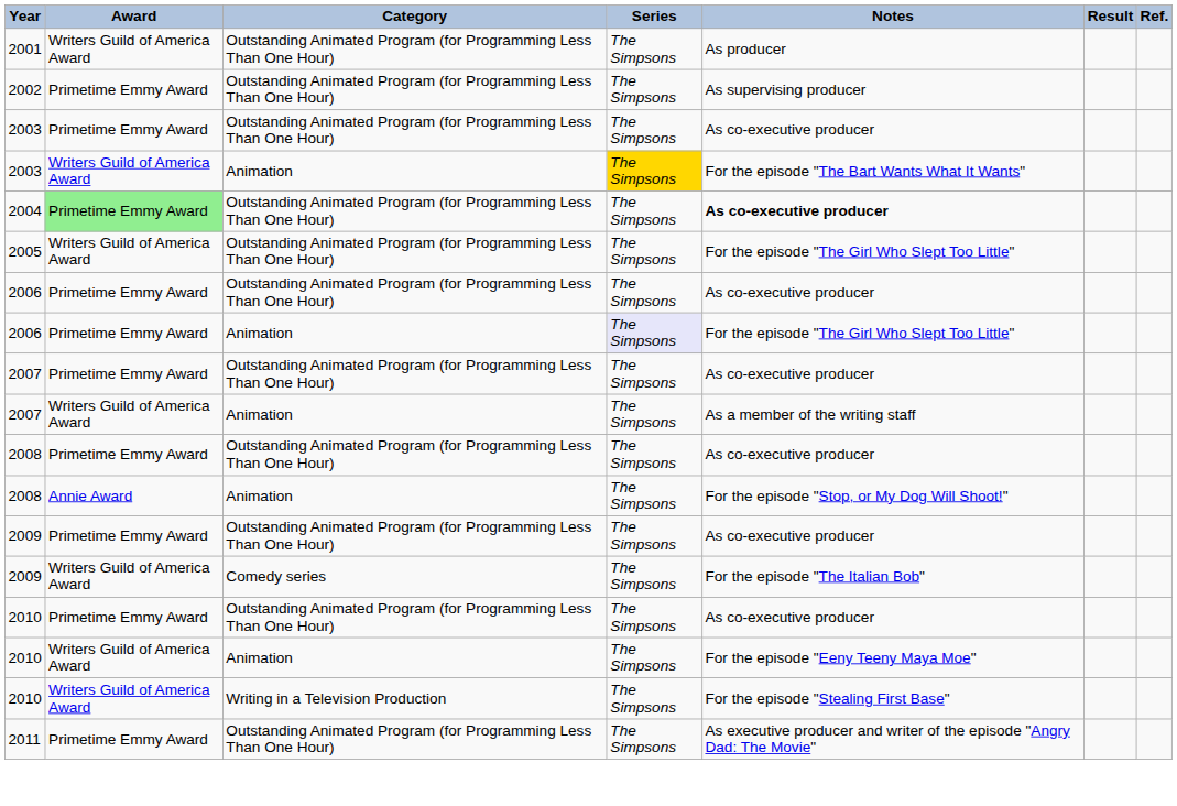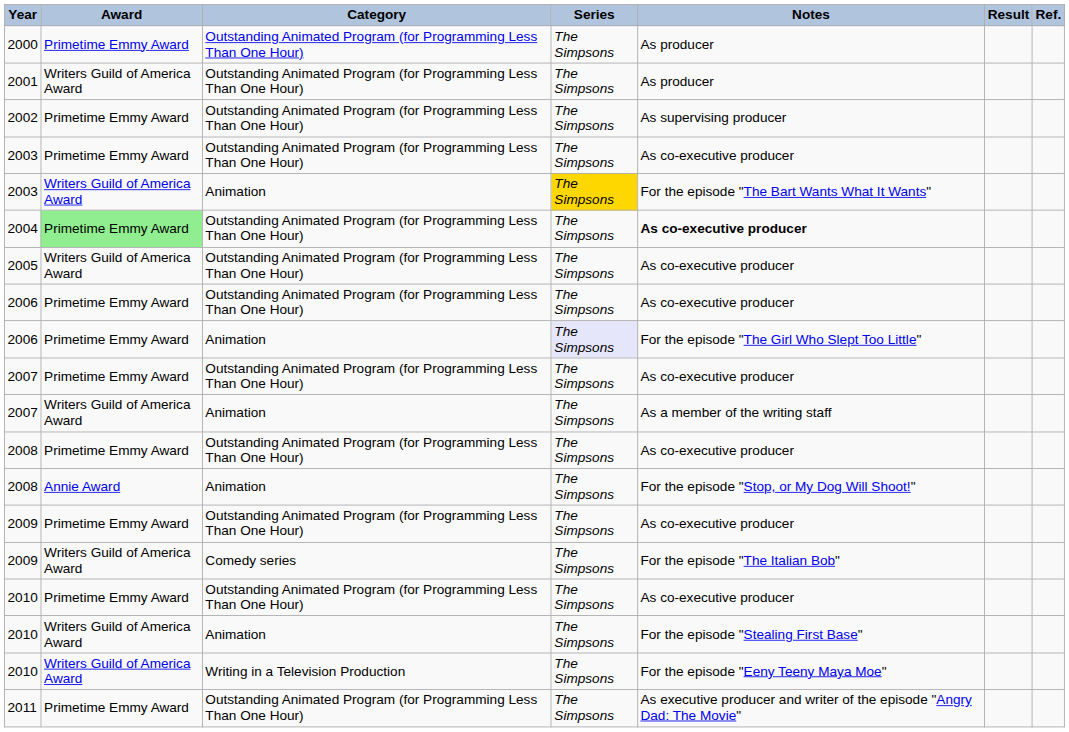 <table class="wikitable">
 <tr>
 <th scope="col" style="background-color: #B0C4DE;">Year</th>
 <th scope="col" style="background-color: #B0C4DE;">Award</th>
 <th scope="col" style="background-color: #B0C4DE;">Category</th>
 <th scope="col" style="background-color: #B0C4DE;">Series</th>
 <th scope="col" style="background-color: #B0C4DE;">Notes</th>
 <th scope="col" style="background-color: #B0C4DE;">Result</th>
 <th scope="col" style="background-color: #B0C4DE;">Ref.</th>
+</tr>
+<tr>
+<td>2000</td>
+<td><a href='#'>Primetime Emmy Award</a></td>
+<td scope="row"><a href='#'>Outstanding Animated Program (for Programming Less Than One Hour)</a></td>
+<td><em>The Simpsons</em></td>
+<td>As producer</td>
+<td></td>
+<td align=center></td>
 </tr>
 <tr>
 <td>2001</td>
 <td>Writers Guild of America Award</td>
 <td scope="row">Outstanding Animated Program (for Programming Less Than One Hour)</td>
 <td><em>The Simpsons</em></td>
 <td>As producer</td>
 <td></td>
 <td align=center></td>
 </tr>
 <tr>
 <td>2002</td>
 <td>Primetime Emmy Award</td>
 <td scope="row">Outstanding Animated Program (for Programming Less Than One Hour)</td>
 <td><em>The Simpsons</em></td>
 <td>As supervising producer</td>
 <td></td>
 <td align=center></td>
 </tr>
 <tr>
 <td>2003</td>
 <td>Primetime Emmy Award</td>
 <td scope="row">Outstanding Animated Program (for Programming Less Than One Hour)</td>
 <td><em>The Simpsons</em></td>
 <td>As co-executive producer</td>
 <td></td>
 <td align=center></td>
 </tr>
 <tr>
 <td>2003</td>
 <td><a href='#'>Writers Guild of America Award</a></td>
 <td scope="row">Animation</td>
 <td style="background: gold;"><em>The Simpsons</em></td>
 <td>For the episode "<a href='#'>The Bart Wants What It Wants</a>"</td>
 <td></td>
 <td align=center></td>
 </tr>
 <tr>
 <td>2004</td>
 <td style="background: lightgreen;">Primetime Emmy Award</td>
 <td scope="row">Outstanding Animated Program (for Programming Less Than One Hour)</td>
 <td><em>The Simpsons</em></td>
 <td><strong>As co-executive producer</strong></td>
 <td></td>
 <td align=center></td>
 </tr>
 <tr>
 <td>2005</td>
 <td>Writers Guild of America Award</td>
 <td scope="row">Outstanding Animated Program (for Programming Less Than One Hour)</td>
 <td><em>The Simpsons</em></td>
-<td>For the episode "<a href='#'>The Girl Who Slept Too Little</a>"</td>
+<td>As co-executive producer</td>
 <td></td>
 <td align=center></td>
 </tr>
 <tr>
 <td>2006</td>
 <td>Primetime Emmy Award</td>
 <td scope="row">Outstanding Animated Program (for Programming Less Than One Hour)</td>
 <td><em>The Simpsons</em></td>
 <td>As co-executive producer</td>
 <td></td>
 <td align=center></td>
 </tr>
 <tr>
 <td>2006</td>
 <td>Primetime Emmy Award</td>
 <td scope="row">Animation</td>
 <td style="background: lavender;"><em>The Simpsons</em></td>
 <td>For the episode "<a href='#'>The Girl Who Slept Too Little</a>"</td>
 <td></td>
 <td align=center></td>
 </tr>
 <tr>
 <td>2007</td>
 <td>Primetime Emmy Award</td>
 <td scope="row">Outstanding Animated Program (for Programming Less Than One Hour)</td>
 <td><em>The Simpsons</em></td>
 <td>As co-executive producer</td>
 <td></td>
 <td align=center></td>
 </tr>
 <tr>
 <td>2007</td>
 <td>Writers Guild of America Award</td>
 <td scope="row">Animation</td>
 <td><em>The Simpsons</em></td>
 <td>As a member of the writing staff</td>
 <td></td>
 <td align=center></td>
 </tr>
 <tr>
 <td>2008</td>
 <td>Primetime Emmy Award</td>
 <td scope="row">Outstanding Animated Program (for Programming Less Than One Hour)</td>
 <td><em>The Simpsons</em></td>
 <td>As co-executive producer</td>
 <td></td>
 <td align=center></td>
 </tr>
 <tr>
 <td>2008</td>
 <td><a href='#'>Annie Award</a></td>
 <td scope="row">Animation</td>
 <td><em>The Simpsons</em></td>
 <td>For the episode "<a href='#'>Stop, or My Dog Will Shoot!</a>"</td>
 <td></td>
 <td align=center></td>
 </tr>
 <tr>
 <td>2009</td>
 <td>Primetime Emmy Award</td>
 <td scope="row">Outstanding Animated Program (for Programming Less Than One Hour)</td>
 <td><em>The Simpsons</em></td>
 <td>As co-executive producer</td>
 <td></td>
 <td align=center></td>
 </tr>
 <tr>
 <td>2009</td>
 <td>Writers Guild of America Award</td>
 <td scope="row">Comedy series</td>
 <td><em>The Simpsons</em></td>
 <td>For the episode "<a href='#'>The Italian Bob</a>"</td>
 <td></td>
 <td align=center></td>
 </tr>
 <tr>
 <td>2010</td>
 <td>Primetime Emmy Award</td>
 <td scope="row">Outstanding Animated Program (for Programming Less Than One Hour)</td>
 <td><em>The Simpsons</em></td>
 <td>As co-executive producer</td>
 <td></td>
 <td align=center></td>
 </tr>
 <tr>
 <td>2010</td>
 <td>Writers Guild of America Award</td>
 <td scope="row">Animation</td>
 <td><em>The Simpsons</em></td>
-<td>For the episode "<a href='#'>Eeny Teeny Maya Moe</a>"</td>
+<td>For the episode "<a href='#'>Stealing First Base</a>"</td>
 <td></td>
 <td align=center></td>
 </tr>
 <tr>
 <td>2010</td>
 <td><a href='#'>Writers Guild of America Award</a></td>
 <td scope="row">Writing in a Television Production</td>
 <td><em>The Simpsons</em></td>
-<td>For the episode "<a href='#'>Stealing First Base</a>"</td>
+<td>For the episode "<a href='#'>Eeny Teeny Maya Moe</a>"</td>
 <td></td>
 <td align=center></td>
 </tr>
 <tr>
 <td>2011</td>
 <td>Primetime Emmy Award</td>
 <td scope="row">Outstanding Animated Program (for Programming Less Than One Hour)</td>
 <td><em>The Simpsons</em></td>
 <td>As executive producer and writer of the episode "<a href='#'>Angry Dad: The Movie</a>"</td>
 <td></td>
 <td align=center></td>
 </tr>
 </table>
